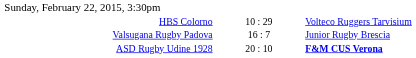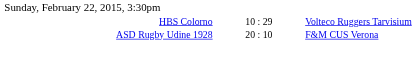 <table style="width:70%;" cellspacing="1">
 <tr>
 <th width=35%></th>
 <th width=15%></th>
 <th></th>
 </tr>
 <tr>
 <td>Sunday, February 22, 2015, 3:30pm</td>
 </tr>
 <tr style=font-size:90%>
 <td align=right><a href='#'>HBS Colorno</a></td>
 <td align=center>10 : 29</td>
 <td><a href='#'>Volteco Ruggers Tarvisium</a></td>
 </tr>
 <tr style=font-size:90%>
-<td align=right><a href='#'>Valsugana Rugby Padova</a></td>
-<td align=center>16 : 7</td>
-<td><a href='#'>Junior Rugby Brescia</a></td>
-</tr>
-<tr style=font-size:90%>
 <td align=right><a href='#'>ASD Rugby Udine 1928</a></td>
 <td align=center>20 : 10</td>
-<td><strong><a href='#'>F&M CUS Verona</a></strong></td>
+<td><a href='#'>F&M CUS Verona</a></td>
 </tr>
 </table>
